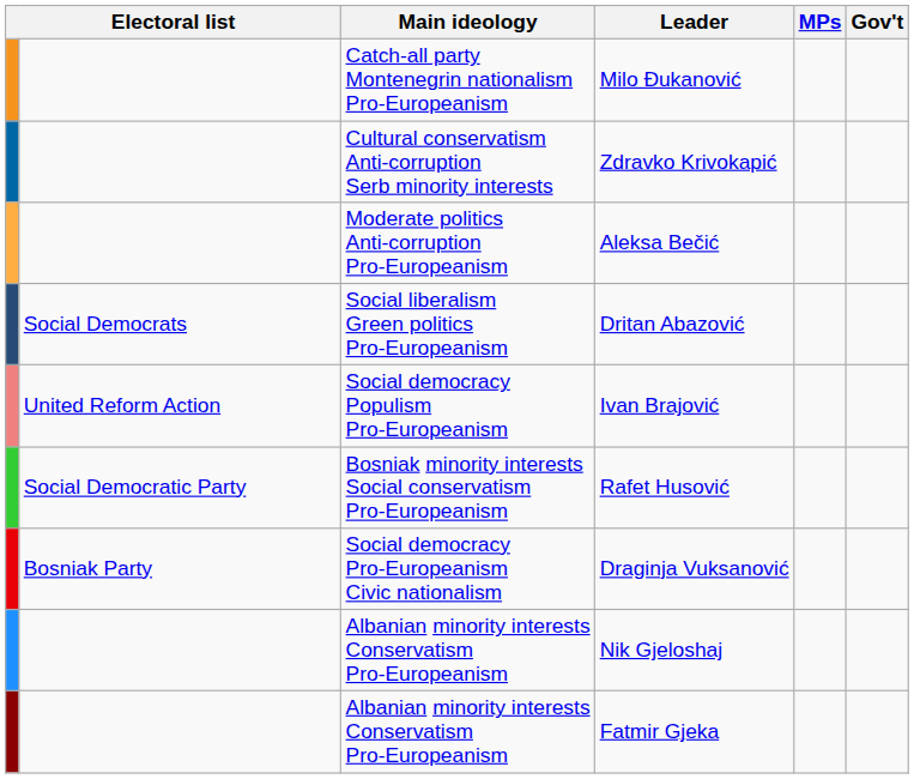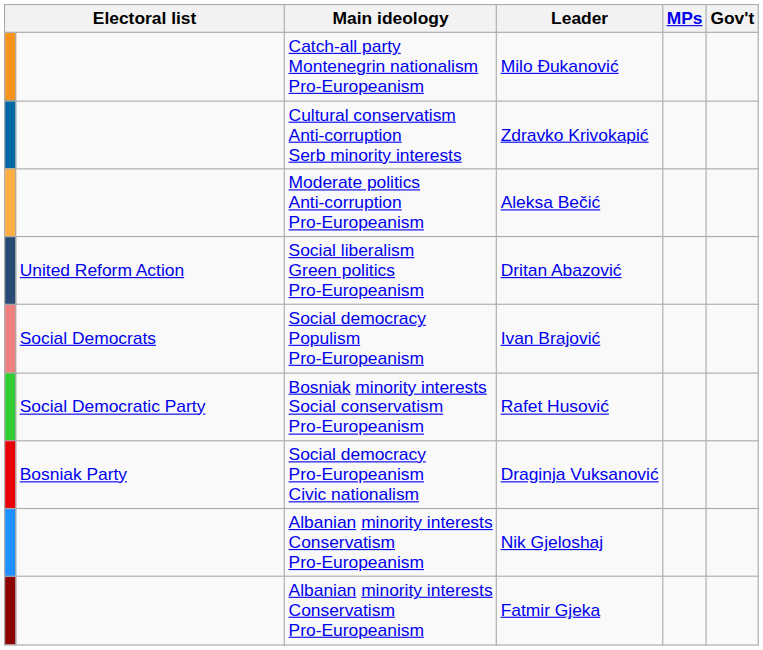 <table class="wikitable" style="text-align:left; font-size:98%;">
 <tr>
 <th colspan="2" style="width:245px;">Electoral list</th>
 <th>Main ideology</th>
 <th>Leader</th>
 <th><a href='#'>MPs</a></th>
 <th>Gov't</th>
 </tr>
 <tr>
 <th style="background-color: #F6931D;"></th>
 <td style="text-align:left;"></td>
 <td><a href='#'>Catch-all party</a><br><a href='#'>Montenegrin nationalism</a><br><a href='#'>Pro-Europeanism</a></td>
 <td><a href='#'>Milo Đukanović</a></td>
 <td></td>
 <td></td>
 </tr>
 <tr>
 <th style="background-color:#0067A5;"></th>
 <td style="text-align:left;"></td>
 <td><a href='#'>Cultural conservatism</a><br><a href='#'>Anti-corruption</a><br><a href='#'>Serb minority interests</a></td>
 <td><a href='#'>Zdravko Krivokapić</a></td>
 <td></td>
 <td></td>
 </tr>
 <tr>
 <th style="background:#ffae42;"></th>
 <td style="text-align:left;"></td>
 <td><a href='#'>Moderate politics</a><br><a href='#'>Anti-corruption</a><br><a href='#'>Pro-Europeanism</a></td>
 <td><a href='#'>Aleksa Bečić</a></td>
 <td></td>
 <td></td>
 </tr>
 <tr>
 <th style="background:#274B75;"></th>
-<td><a href='#'>Social Democrats</a></td>
+<td><a href='#'>United Reform Action</a></td>
 <td><a href='#'>Social liberalism</a><br><a href='#'>Green politics</a><br><a href='#'>Pro-Europeanism</a></td>
 <td><a href='#'>Dritan Abazović</a></td>
 <td></td>
 <td></td>
 </tr>
 <tr>
 <th style="background:#F08080;"></th>
-<td><a href='#'>United Reform Action</a></td>
+<td><a href='#'>Social Democrats</a></td>
 <td><a href='#'>Social democracy</a><br><a href='#'>Populism</a><br><a href='#'>Pro-Europeanism</a></td>
 <td><a href='#'>Ivan Brajović</a></td>
 <td></td>
 <td></td>
 </tr>
 <tr>
 <th style="background:#32CD32;"></th>
 <td><a href='#'>Social Democratic Party</a></td>
 <td><a href='#'>Bosniak</a> <a href='#'>minority interests</a><br><a href='#'>Social conservatism</a><br><a href='#'>Pro-Europeanism</a></td>
 <td><a href='#'>Rafet Husović</a></td>
 <td></td>
 <td></td>
 </tr>
 <tr>
 <th style="background:#E90007"></th>
 <td><a href='#'>Bosniak Party</a></td>
 <td><a href='#'>Social democracy</a><br><a href='#'>Pro-Europeanism</a><br><a href='#'>Civic nationalism</a></td>
 <td><a href='#'>Draginja Vuksanović</a></td>
 <td></td>
 <td></td>
 </tr>
 <tr>
 <th style="background:#1E90FF;"></th>
 <td style="text-align:left;"></td>
 <td><a href='#'>Albanian</a> <a href='#'>minority interests</a><br><a href='#'>Conservatism</a><br><a href='#'>Pro-Europeanism</a></td>
 <td><a href='#'>Nik Gjeloshaj</a></td>
 <td></td>
 <td></td>
 </tr>
 <tr>
 <th style="background:#8B0000;"></th>
 <td style="text-align:left;"></td>
 <td><a href='#'>Albanian</a> <a href='#'>minority interests</a><br><a href='#'>Conservatism</a><br><a href='#'>Pro-Europeanism</a></td>
 <td><a href='#'>Fatmir Gjeka</a></td>
 <td></td>
 <td></td>
 </tr>
 </table>
